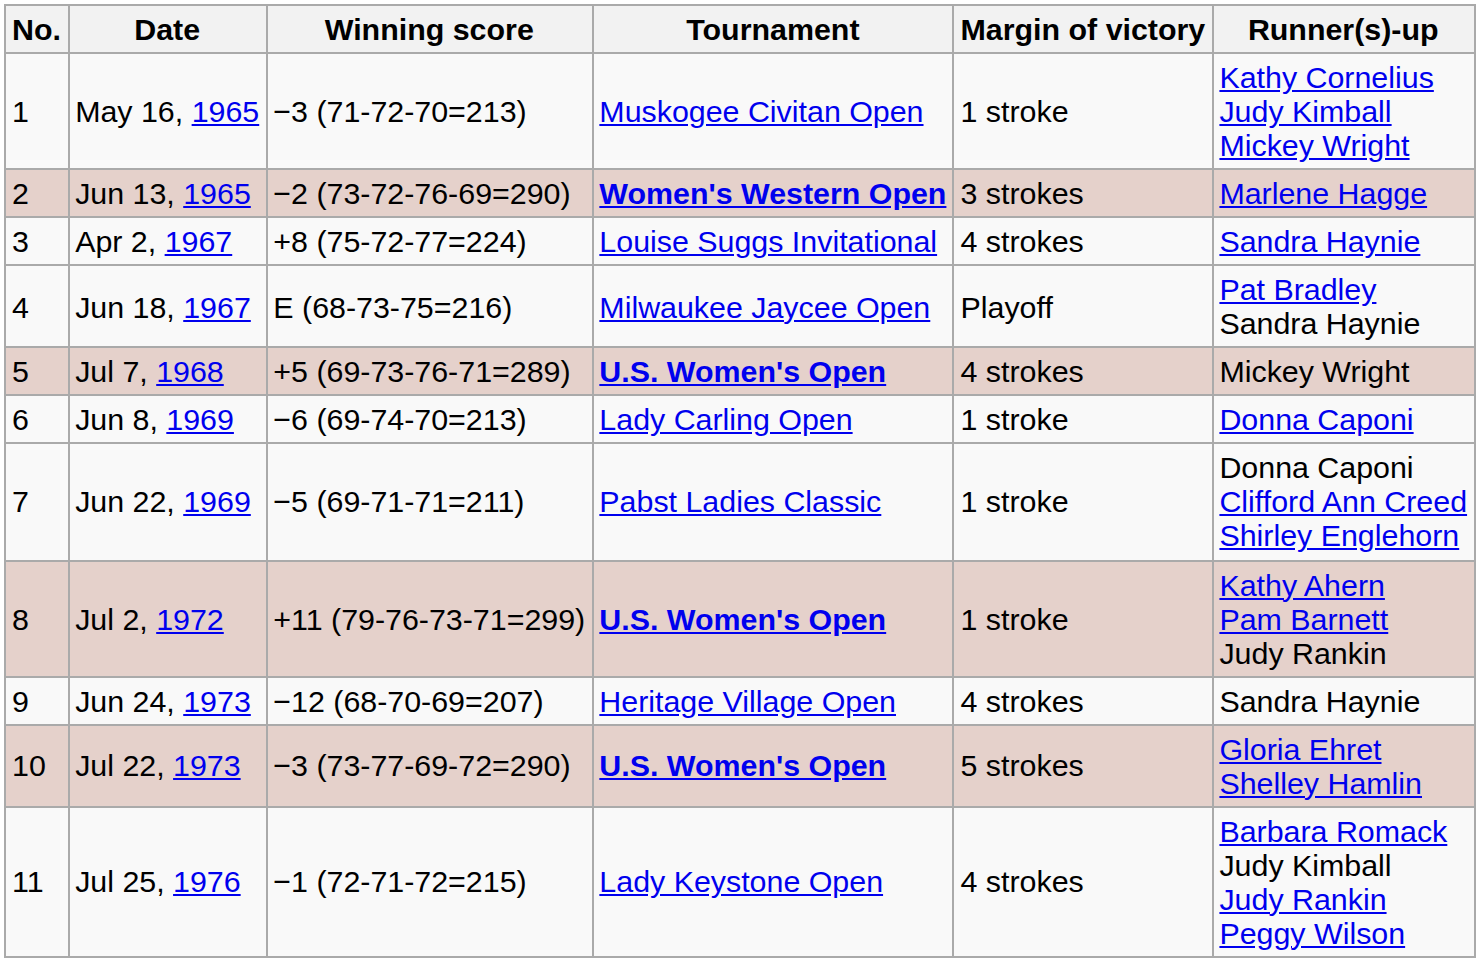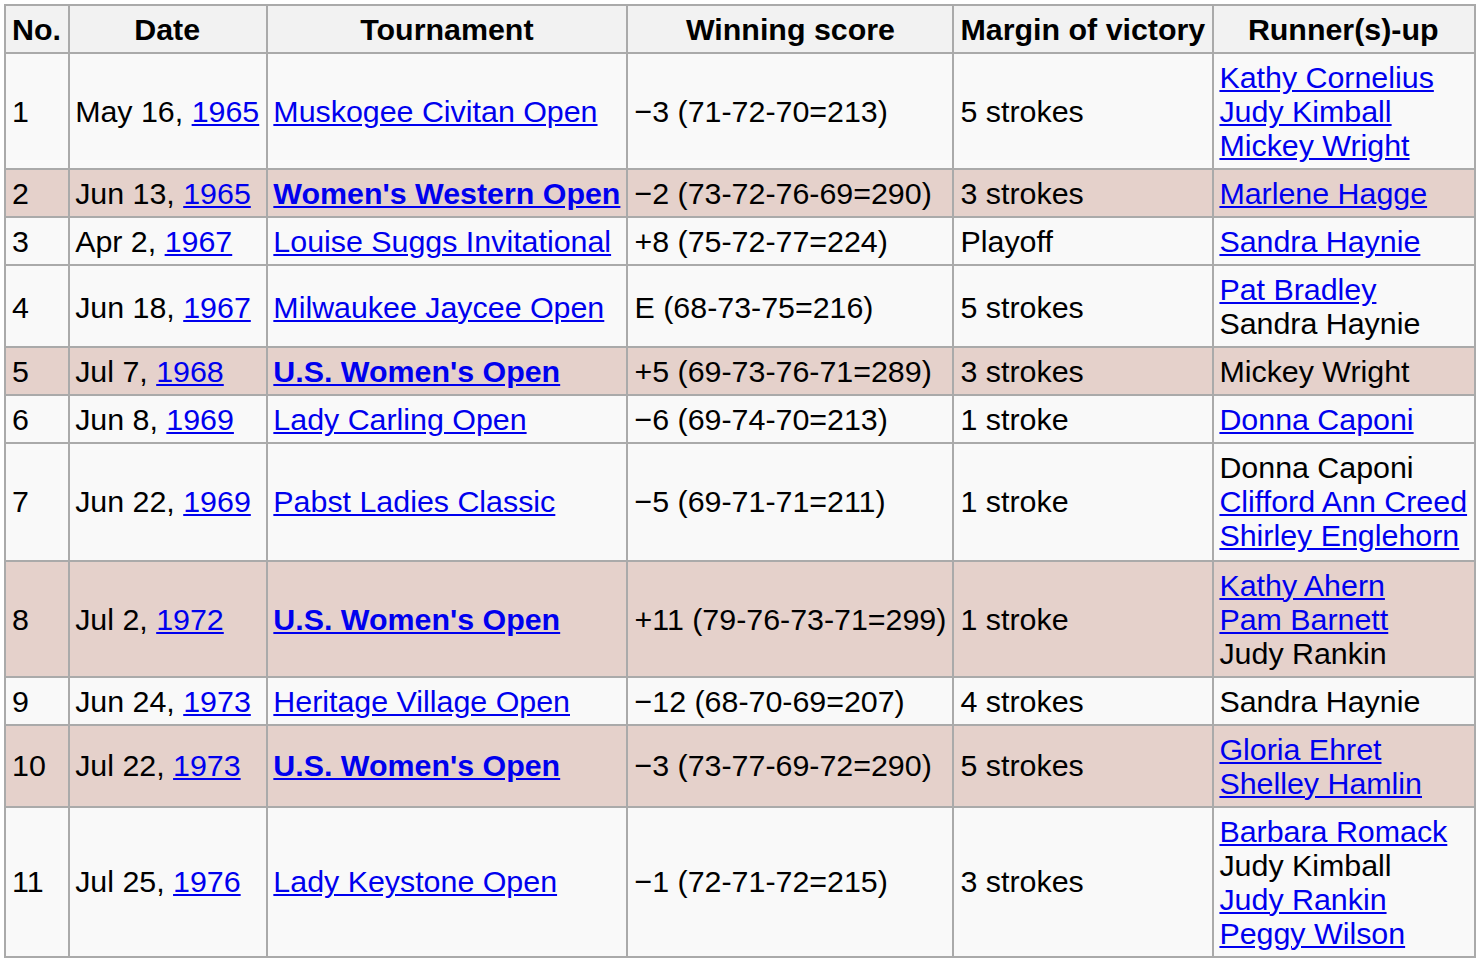 <table class="wikitable" style="font-size:95%;">
 <tr>
 <th>No.</th>
 <th>Date</th>
+<th>Tournament</th>
 <th>Winning score</th>
-<th>Tournament</th>
 <th>Margin of victory</th>
 <th>Runner(s)-up</th>
 </tr>
 <tr>
 <td>1</td>
 <td>May 16, <a href='#'>1965</a></td>
+<td><a href='#'>Muskogee Civitan Open</a></td>
 <td>−3 (71-72-70=213)</td>
-<td><a href='#'>Muskogee Civitan Open</a></td>
-<td>1 stroke</td>
+<td>5 strokes</td>
 <td> <a href='#'>Kathy Cornelius</a><br> <a href='#'>Judy Kimball</a><br> <a href='#'>Mickey Wright</a></td>
 </tr>
 <tr style="background:#e5d1cb;">
 <td>2</td>
 <td>Jun 13, <a href='#'>1965</a></td>
+<td><strong><a href='#'>Women's Western Open</a></strong></td>
 <td>−2 (73-72-76-69=290)</td>
-<td><strong><a href='#'>Women's Western Open</a></strong></td>
 <td>3 strokes</td>
 <td> <a href='#'>Marlene Hagge</a></td>
 </tr>
 <tr>
 <td>3</td>
 <td>Apr 2, <a href='#'>1967</a></td>
+<td><a href='#'>Louise Suggs Invitational</a></td>
 <td>+8 (75-72-77=224)</td>
-<td><a href='#'>Louise Suggs Invitational</a></td>
-<td>4 strokes</td>
+<td>Playoff</td>
 <td> <a href='#'>Sandra Haynie</a></td>
 </tr>
 <tr>
 <td>4</td>
 <td>Jun 18, <a href='#'>1967</a></td>
+<td><a href='#'>Milwaukee Jaycee Open</a></td>
 <td>E (68-73-75=216)</td>
-<td><a href='#'>Milwaukee Jaycee Open</a></td>
-<td>Playoff</td>
+<td>5 strokes</td>
 <td> <a href='#'>Pat Bradley</a><br> Sandra Haynie</td>
 </tr>
 <tr style="background:#e5d1cb;">
 <td>5</td>
 <td>Jul 7, <a href='#'>1968</a></td>
+<td><strong><a href='#'>U.S. Women's Open</a></strong></td>
 <td>+5 (69-73-76-71=289)</td>
-<td><strong><a href='#'>U.S. Women's Open</a></strong></td>
-<td>4 strokes</td>
+<td>3 strokes</td>
 <td> Mickey Wright</td>
 </tr>
 <tr>
 <td>6</td>
 <td>Jun 8, <a href='#'>1969</a></td>
+<td><a href='#'>Lady Carling Open</a></td>
 <td>−6 (69-74-70=213)</td>
-<td><a href='#'>Lady Carling Open</a></td>
 <td>1 stroke</td>
 <td> <a href='#'>Donna Caponi</a></td>
 </tr>
 <tr>
 <td>7</td>
 <td>Jun 22, <a href='#'>1969</a></td>
+<td><a href='#'>Pabst Ladies Classic</a></td>
 <td>−5 (69-71-71=211)</td>
-<td><a href='#'>Pabst Ladies Classic</a></td>
 <td>1 stroke</td>
 <td> Donna Caponi<br> <a href='#'>Clifford Ann Creed</a><br> <a href='#'>Shirley Englehorn</a></td>
 </tr>
 <tr style="background:#e5d1cb;">
 <td>8</td>
 <td>Jul 2, <a href='#'>1972</a></td>
+<td><strong><a href='#'>U.S. Women's Open</a></strong></td>
 <td>+11 (79-76-73-71=299)</td>
-<td><strong><a href='#'>U.S. Women's Open</a></strong></td>
 <td>1 stroke</td>
 <td> <a href='#'>Kathy Ahern</a><br> <a href='#'>Pam Barnett</a><br> Judy Rankin</td>
 </tr>
 <tr>
 <td>9</td>
 <td>Jun 24, <a href='#'>1973</a></td>
+<td><a href='#'>Heritage Village Open</a></td>
 <td>−12 (68-70-69=207)</td>
-<td><a href='#'>Heritage Village Open</a></td>
 <td>4 strokes</td>
 <td> Sandra Haynie</td>
 </tr>
 <tr style="background:#e5d1cb;">
 <td>10</td>
 <td>Jul 22, <a href='#'>1973</a></td>
+<td><strong><a href='#'>U.S. Women's Open</a></strong></td>
 <td>−3 (73-77-69-72=290)</td>
-<td><strong><a href='#'>U.S. Women's Open</a></strong></td>
 <td>5 strokes</td>
 <td> <a href='#'>Gloria Ehret</a><br> <a href='#'>Shelley Hamlin</a></td>
 </tr>
 <tr>
 <td>11</td>
 <td>Jul 25, <a href='#'>1976</a></td>
+<td><a href='#'>Lady Keystone Open</a></td>
 <td>−1 (72-71-72=215)</td>
-<td><a href='#'>Lady Keystone Open</a></td>
-<td>4 strokes</td>
+<td>3 strokes</td>
 <td> <a href='#'>Barbara Romack</a><br> Judy Kimball<br> <a href='#'>Judy Rankin</a><br> <a href='#'>Peggy Wilson</a></td>
 </tr>
 </table>
